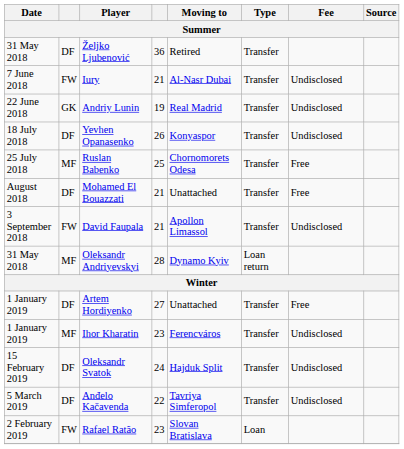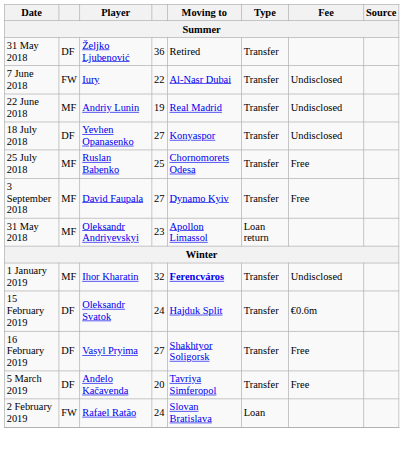 <table class="wikitable sortable">
 <tr>
 <th style="width:115px;">Date</th>
 <th style="width:30px;"></th>
 <th style="width:180px;">Player</th>
 <th style="width:20px;"></th>
 <th style="width:180px;">Moving to</th>
 <th style="width:120px;" class="unsortable">Type</th>
 <th style="width:250px;" class="unsortable">Fee</th>
 <th style="width:20px;">Source</th>
 </tr>
 <tr>
 <th colspan=8>Summer</th>
 </tr>
 <tr>
 <td>31 May 2018</td>
 <td>DF</td>
 <td> <a href='#'>Željko Ljubenović</a></td>
 <td>36</td>
 <td>Retired</td>
 <td>Transfer</td>
 <td></td>
 <td></td>
 </tr>
 <tr>
 <td>7 June 2018</td>
 <td>FW</td>
 <td> <a href='#'>Iury</a></td>
-<td>21</td>
+<td>22</td>
 <td> <a href='#'>Al-Nasr Dubai</a></td>
 <td>Transfer</td>
 <td>Undisclosed</td>
 <td></td>
 </tr>
 <tr>
 <td>22 June 2018</td>
-<td>GK</td>
+<td>MF</td>
 <td> <a href='#'>Andriy Lunin</a></td>
 <td>19</td>
 <td> <a href='#'>Real Madrid</a></td>
 <td>Transfer</td>
 <td>Undisclosed</td>
 <td></td>
 </tr>
 <tr>
 <td>18 July 2018</td>
 <td>DF</td>
 <td> <a href='#'>Yevhen Opanasenko</a></td>
-<td>26</td>
+<td>27</td>
 <td> <a href='#'>Konyaspor</a></td>
 <td>Transfer</td>
 <td>Undisclosed</td>
 <td></td>
 </tr>
 <tr>
 <td>25 July 2018</td>
 <td>MF</td>
 <td> <a href='#'>Ruslan Babenko</a></td>
 <td>25</td>
 <td> <a href='#'>Chornomorets Odesa</a></td>
 <td>Transfer</td>
 <td>Free</td>
 <td></td>
 </tr>
 <tr>
-<td>August 2018</td>
-<td>DF</td>
-<td> <a href='#'>Mohamed El Bouazzati</a></td>
-<td>21</td>
-<td>Unattached</td>
+<td>3 September 2018</td>
+<td>MF</td>
+<td> <a href='#'>David Faupala</a></td>
+<td>27</td>
+<td> <a href='#'>Dynamo Kyiv</a></td>
 <td>Transfer</td>
 <td>Free</td>
-<td></td>
-</tr>
-<tr>
-<td>3 September 2018</td>
-<td>FW</td>
-<td> <a href='#'>David Faupala</a></td>
-<td>21</td>
-<td> <a href='#'>Apollon Limassol</a></td>
-<td>Transfer</td>
-<td>Undisclosed</td>
 <td></td>
 </tr>
 <tr>
 <td>31 May 2018</td>
 <td>MF</td>
 <td> <a href='#'>Oleksandr Andriyevskyi</a></td>
-<td>28</td>
-<td> <a href='#'>Dynamo Kyiv</a></td>
+<td>23</td>
+<td> <a href='#'>Apollon Limassol</a></td>
 <td>Loan return</td>
 <td></td>
 <td></td>
 </tr>
 <tr>
 <th colspan=8>Winter</th>
 </tr>
 <tr>
 <td>1 January 2019</td>
-<td>DF</td>
-<td> <a href='#'>Artem Hordiyenko</a></td>
-<td>27</td>
-<td>Unattached</td>
-<td>Transfer</td>
-<td>Free</td>
-<td></td>
-</tr>
-<tr>
-<td>1 January 2019</td>
 <td>MF</td>
 <td> <a href='#'>Ihor Kharatin</a></td>
-<td>23</td>
-<td> <a href='#'>Ferencváros</a></td>
+<td>32</td>
+<td><strong> <a href='#'>Ferencváros</a></strong></td>
 <td>Transfer</td>
 <td>Undisclosed</td>
 <td></td>
 </tr>
 <tr>
 <td>15 February 2019</td>
 <td>DF</td>
 <td> <a href='#'>Oleksandr Svatok</a></td>
 <td>24</td>
 <td> <a href='#'>Hajduk Split</a></td>
 <td>Transfer</td>
-<td>Undisclosed</td>
+<td>€0.6m</td>
+<td></td>
+</tr>
+<tr>
+<td>16 February 2019</td>
+<td>DF</td>
+<td> <a href='#'>Vasyl Pryima</a></td>
+<td>27</td>
+<td> <a href='#'>Shakhtyor Soligorsk</a></td>
+<td>Transfer</td>
+<td>Free</td>
 <td></td>
 </tr>
 <tr>
 <td>5 March 2019</td>
 <td>DF</td>
 <td> <a href='#'>Anđelo Kačavenda</a></td>
-<td>22</td>
+<td>20</td>
 <td> <a href='#'>Tavriya Simferopol</a></td>
 <td>Transfer</td>
-<td>Undisclosed</td>
+<td>Free</td>
 <td></td>
 </tr>
 <tr>
 <td>2 February 2019</td>
 <td>FW</td>
 <td> <a href='#'>Rafael Ratão</a></td>
-<td>23</td>
+<td>24</td>
 <td> <a href='#'>Slovan Bratislava</a></td>
 <td>Loan</td>
 <td></td>
 <td></td>
 </tr>
 <tr>
 </tr>
 </table>
